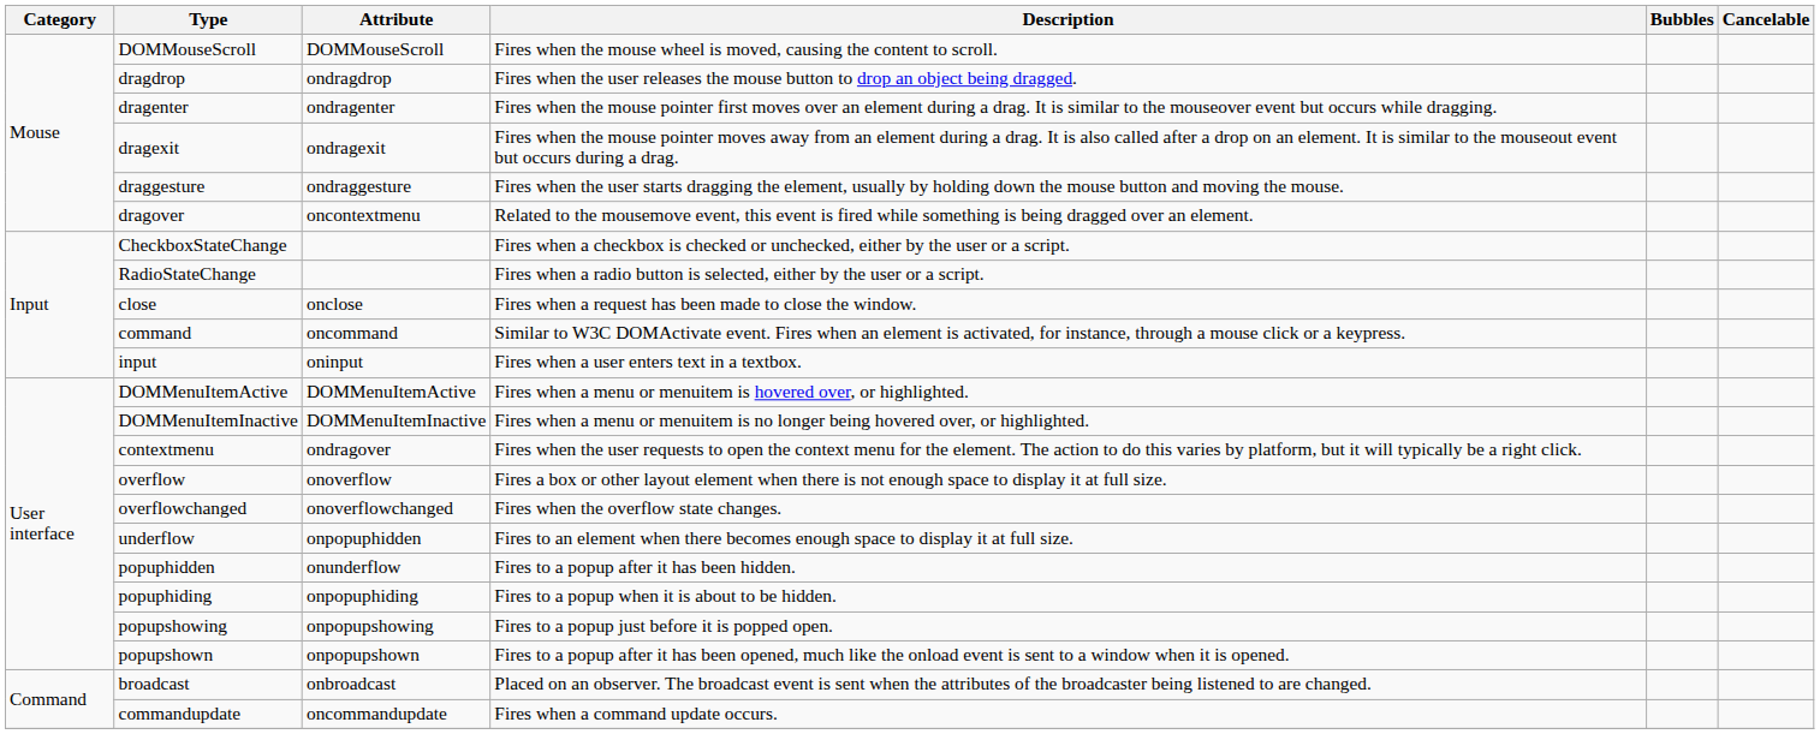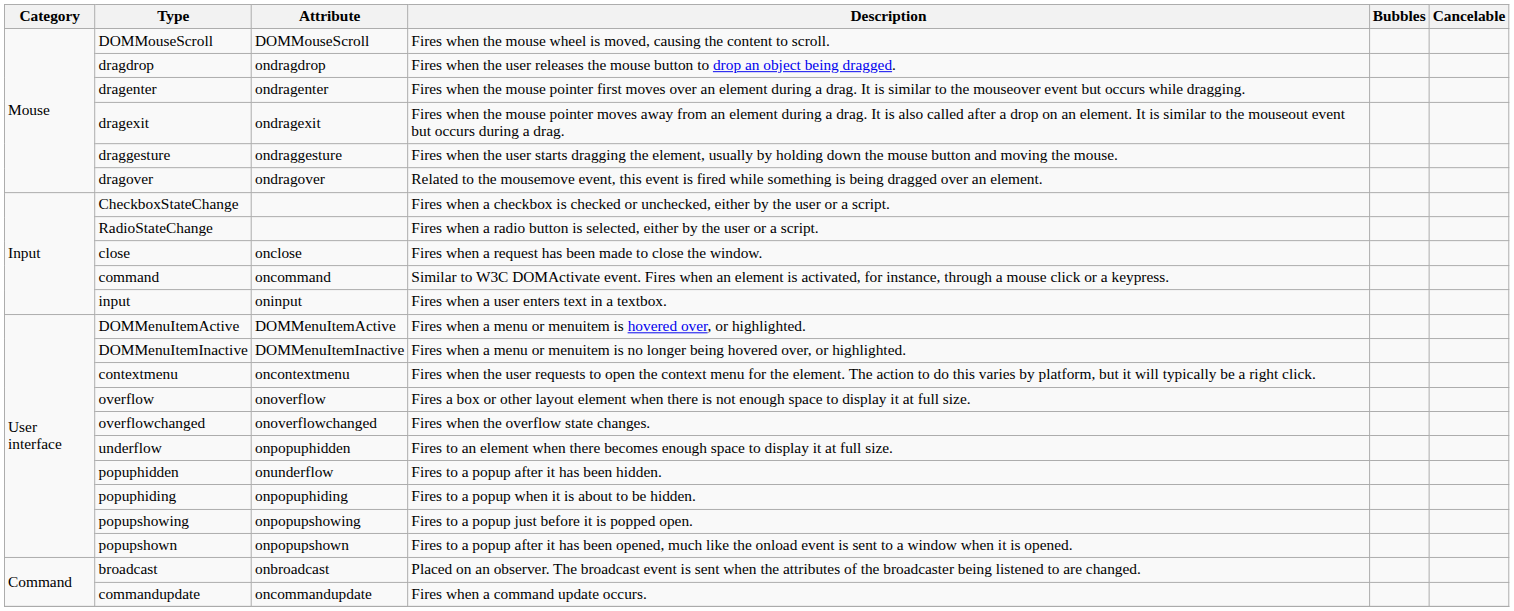 <table class="wikitable">
 <tr>
 <th>Category</th>
 <th>Type</th>
 <th>Attribute</th>
 <th>Description</th>
 <th>Bubbles</th>
 <th>Cancelable</th>
 </tr>
 <tr>
 <td rowspan=6>Mouse</td>
 <td>DOMMouseScroll</td>
 <td>DOMMouseScroll</td>
 <td>Fires when the mouse wheel is moved, causing the content to scroll.</td>
 <td></td>
 <td></td>
 </tr>
 <tr>
 <td>dragdrop</td>
 <td>ondragdrop</td>
 <td>Fires when the user releases the mouse button to <a href='#'>drop an object being dragged</a>.</td>
 <td></td>
 <td></td>
 </tr>
 <tr>
 <td>dragenter</td>
 <td>ondragenter</td>
 <td>Fires when the mouse pointer first moves over an element during a drag. It is similar to the mouseover event but occurs while dragging.</td>
 <td></td>
 <td></td>
 </tr>
 <tr>
 <td>dragexit</td>
 <td>ondragexit</td>
 <td>Fires when the mouse pointer moves away from an element during a drag. It is also called after a drop on an element. It is similar to the mouseout event but occurs during a drag.</td>
 <td></td>
 <td></td>
 </tr>
 <tr>
 <td>draggesture</td>
 <td>ondraggesture</td>
 <td>Fires when the user starts dragging the element, usually by holding down the mouse button and moving the mouse.</td>
 <td></td>
 <td></td>
 </tr>
 <tr>
 <td>dragover</td>
-<td>oncontextmenu</td>
+<td>ondragover</td>
 <td>Related to the mousemove event, this event is fired while something is being dragged over an element.</td>
 <td></td>
 <td></td>
 </tr>
 <tr>
 <td rowspan=5>Input</td>
 <td>CheckboxStateChange</td>
 <td></td>
 <td>Fires when a checkbox is checked or unchecked, either by the user or a script.</td>
 <td></td>
 <td></td>
 </tr>
 <tr>
 <td>RadioStateChange</td>
 <td></td>
 <td>Fires when a radio button is selected, either by the user or a script.</td>
 <td></td>
 <td></td>
 </tr>
 <tr>
 <td>close</td>
 <td>onclose</td>
 <td>Fires when a request has been made to close the window.</td>
 <td></td>
 <td></td>
 </tr>
 <tr>
 <td>command</td>
 <td>oncommand</td>
 <td>Similar to W3C DOMActivate event. Fires when an element is activated, for instance, through a mouse click or a keypress.</td>
 <td></td>
 <td></td>
 </tr>
 <tr>
 <td>input</td>
 <td>oninput</td>
 <td>Fires when a user enters text in a textbox.</td>
 <td></td>
 <td></td>
 </tr>
 <tr>
 <td rowspan=10>User interface</td>
 <td>DOMMenuItemActive</td>
 <td>DOMMenuItemActive</td>
 <td>Fires when a menu or menuitem is <a href='#'>hovered over</a>, or highlighted.</td>
 <td></td>
 <td></td>
 </tr>
 <tr>
 <td>DOMMenuItemInactive</td>
 <td>DOMMenuItemInactive</td>
 <td>Fires when a menu or menuitem is no longer being hovered over, or highlighted.</td>
 <td></td>
 <td></td>
 </tr>
 <tr>
 <td>contextmenu</td>
-<td>ondragover</td>
+<td>oncontextmenu</td>
 <td>Fires when the user requests to open the context menu for the element. The action to do this varies by platform, but it will typically be a right click.</td>
 <td></td>
 <td></td>
 </tr>
 <tr>
 <td>overflow</td>
 <td>onoverflow</td>
 <td>Fires a box or other layout element when there is not enough space to display it at full size.</td>
 <td></td>
 <td></td>
 </tr>
 <tr>
 <td>overflowchanged</td>
 <td>onoverflowchanged</td>
 <td>Fires when the overflow state changes.</td>
 <td></td>
 <td></td>
 </tr>
 <tr>
 <td>underflow</td>
 <td>onpopuphidden</td>
 <td>Fires to an element when there becomes enough space to display it at full size.</td>
 <td></td>
 <td></td>
 </tr>
 <tr>
 <td>popuphidden</td>
 <td>onunderflow</td>
 <td>Fires to a popup after it has been hidden.</td>
 <td></td>
 <td></td>
 </tr>
 <tr>
 <td>popuphiding</td>
 <td>onpopuphiding</td>
 <td>Fires to a popup when it is about to be hidden.</td>
 <td></td>
 <td></td>
 </tr>
 <tr>
 <td>popupshowing</td>
 <td>onpopupshowing</td>
 <td>Fires to a popup just before it is popped open.</td>
 <td></td>
 <td></td>
 </tr>
 <tr>
 <td>popupshown</td>
 <td>onpopupshown</td>
 <td>Fires to a popup after it has been opened, much like the onload event is sent to a window when it is opened.</td>
 <td></td>
 <td></td>
 </tr>
 <tr>
 <td rowspan=2>Command</td>
 <td>broadcast</td>
 <td>onbroadcast</td>
 <td>Placed on an observer. The broadcast event is sent when the attributes of the broadcaster being listened to are changed.</td>
 <td></td>
 <td></td>
 </tr>
 <tr>
 <td>commandupdate</td>
 <td>oncommandupdate</td>
 <td>Fires when a command update occurs.</td>
 <td></td>
 <td></td>
 </tr>
 <tr>
 </tr>
 </table>
